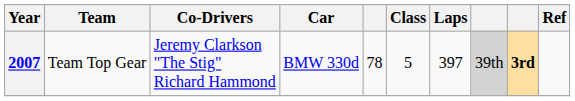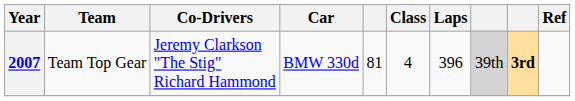 <table class="wikitable" style="font-size:90%">
 <tr>
 <th>Year</th>
 <th>Team</th>
 <th>Co-Drivers</th>
 <th>Car</th>
 <th></th>
 <th>Class</th>
 <th>Laps</th>
 <th></th>
 <th></th>
 <th>Ref</th>
 </tr>
 <tr style="text-align:center;">
 <th><a href='#'>2007</a></th>
 <td align="left"> Team Top Gear</td>
 <td align="left"> <a href='#'>Jeremy Clarkson</a><br> <a href='#'>"The Stig"</a><br> <a href='#'>Richard Hammond</a></td>
 <td align="left"><a href='#'>BMW 330d</a></td>
-<td>78</td>
-<td>5</td>
-<td>397</td>
+<td>81</td>
+<td>4</td>
+<td>396</td>
 <td style="background: lightgrey;">39th</td>
 <td style="background:#FFDF9F;"><strong>3rd</strong></td>
 <td></td>
 </tr>
 <tr style="text-align:center;">
 </tr>
 </table>
